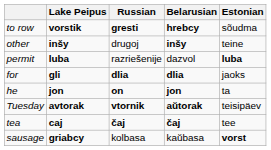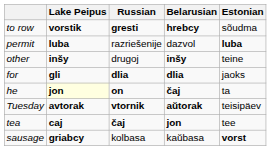 <table class="wikitable" |>
 <tr>
 <th></th>
 <th>Lake Peipus</th>
 <th>Russian</th>
 <th>Belarusian</th>
 <th>Estonian</th>
 </tr>
 <tr>
 <td><em>to row</em></td>
 <td><strong>vorstik</strong></td>
 <td><strong>gresti</strong></td>
 <td><strong>hrebcy</strong></td>
 <td>sõudma</td>
 </tr>
 <tr>
+<td><em>permit</em></td>
+<td><strong>luba</strong></td>
+<td>razriešenije</td>
+<td>dazvol</td>
+<td><strong>luba</strong></td>
+</tr>
+<tr>
 <td><em>other</em></td>
 <td><strong>inšy</strong></td>
 <td>drugoj</td>
 <td><strong>inšy</strong></td>
 <td>teine</td>
-</tr>
-<tr>
-<td><em>permit</em></td>
-<td><strong>luba</strong></td>
-<td>razriešenije</td>
-<td>dazvol</td>
-<td><strong>luba</strong></td>
 </tr>
 <tr>
 <td><em>for</em></td>
 <td><strong>gli</strong></td>
 <td><strong>dlia</strong></td>
 <td><strong>dlia</strong></td>
 <td>jaoks</td>
 </tr>
 <tr>
 <td><em>he</em></td>
-<td><strong>jon</strong></td>
+<td style="background: lightyellow;"><strong>jon</strong></td>
 <td><strong>on</strong></td>
-<td><strong>jon</strong></td>
+<td><strong>čaj</strong></td>
 <td>ta</td>
 </tr>
 <tr>
 <td><em>Tuesday</em></td>
 <td><strong>avtorak</strong></td>
 <td><strong>vtornik</strong></td>
 <td><strong>aŭtorak</strong></td>
 <td>teisipäev</td>
 </tr>
 <tr>
 <td><em>tea</em></td>
 <td><strong>caj</strong></td>
 <td><strong>čaj</strong></td>
-<td><strong>čaj</strong></td>
+<td><strong>jon</strong></td>
 <td>tee</td>
 </tr>
 <tr>
 <td><em>sausage</em></td>
 <td><strong>griabcy</strong></td>
 <td>kolbasa</td>
 <td>kaŭbasa</td>
 <td><strong>vorst</strong></td>
 </tr>
 </table>
